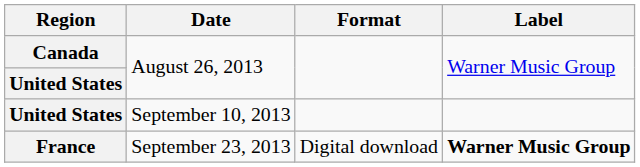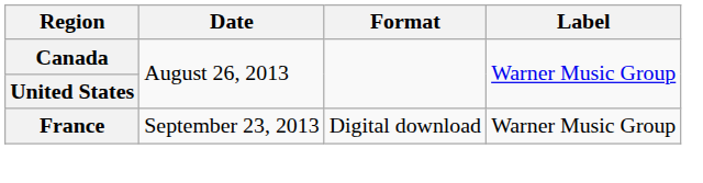 <table class="wikitable plainrowheaders sortable">
 <tr>
 <th scope="column">Region</th>
 <th>Date</th>
 <th>Format</th>
 <th>Label</th>
 </tr>
 <tr>
 <th scope="row">Canada</th>
 <td rowspan="2">August 26, 2013</td>
 <td rowspan="2"></td>
 <td rowspan="2"><a href='#'>Warner Music Group</a></td>
 </tr>
 <tr>
 <th scope="row">United States</th>
 </tr>
 <tr>
-<th scope="row">United States</th>
-<td rowspan="1">September 10, 2013</td>
-<td rowspan="1"></td>
-<td rowspan="1"></td>
-</tr>
-<tr>
 <th scope="row">France</th>
 <td>September 23, 2013</td>
 <td>Digital download</td>
-<td><strong>Warner Music Group</strong></td>
+<td>Warner Music Group</td>
 </tr>
 </table>
